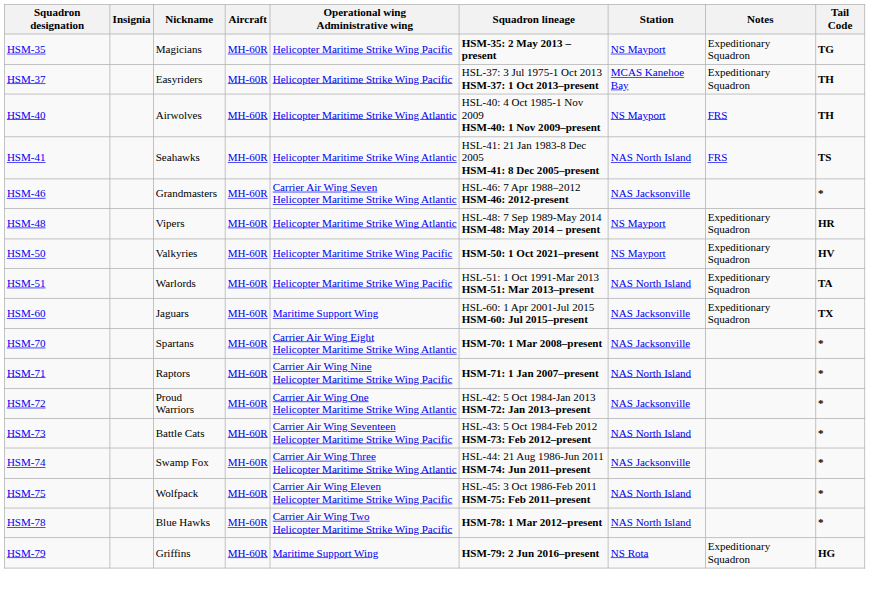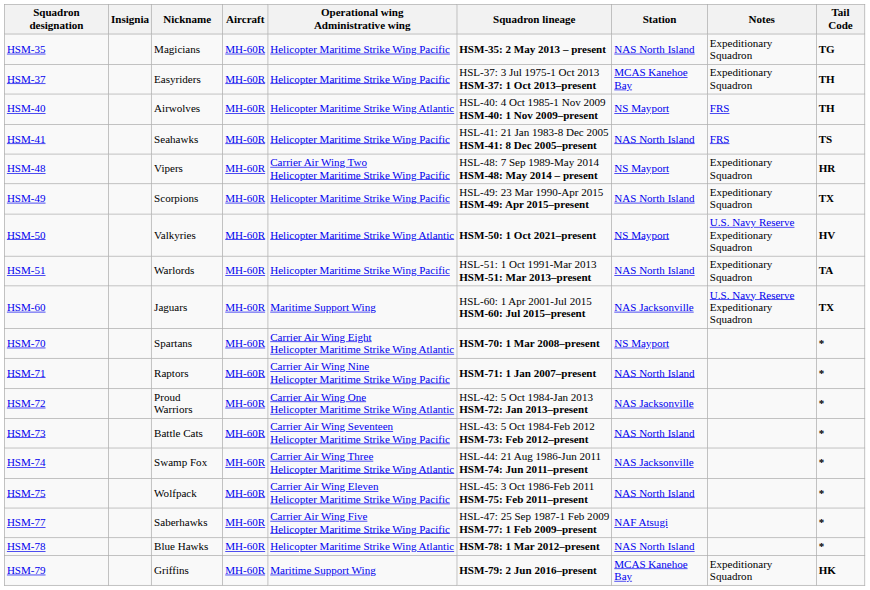 <table class="wikitable sortable">
 <tr>
 <th>Squadron designation</th>
 <th>Insignia</th>
 <th>Nickname</th>
 <th>Aircraft</th>
 <th>Operational wing<br>Administrative wing</th>
 <th>Squadron lineage</th>
 <th>Station</th>
 <th>Notes</th>
 <th>Tail Code</th>
 </tr>
 <tr>
 <td><a href='#'>HSM-35</a></td>
 <td></td>
 <td>Magicians</td>
 <td style="white-space:nowrap;"><a href='#'>MH-60R</a></td>
 <td><a href='#'>Helicopter Maritime Strike Wing Pacific</a></td>
 <td><strong>HSM-35: 2 May 2013 – present</strong></td>
-<td><a href='#'>NS Mayport</a></td>
+<td><a href='#'>NAS North Island</a></td>
 <td>Expeditionary Squadron<br></td>
 <td><strong>TG</strong></td>
 </tr>
 <tr>
 <td><a href='#'>HSM-37</a></td>
 <td></td>
 <td>Easyriders</td>
 <td><a href='#'>MH-60R</a></td>
 <td><a href='#'>Helicopter Maritime Strike Wing Pacific</a></td>
 <td>HSL-37: 3 Jul 1975-1 Oct 2013<br><strong>HSM-37: 1 Oct 2013–present</strong></td>
 <td><a href='#'>MCAS Kanehoe Bay</a></td>
 <td>Expeditionary Squadron</td>
 <td><strong>TH</strong></td>
 </tr>
 <tr>
 <td><a href='#'>HSM-40</a></td>
 <td></td>
 <td>Airwolves</td>
 <td><a href='#'>MH-60R</a></td>
 <td style="white-space:nowrap;"><a href='#'>Helicopter Maritime Strike Wing Atlantic</a></td>
 <td>HSL-40: 4 Oct 1985-1 Nov 2009<br><strong>HSM-40: 1 Nov 2009–present</strong></td>
 <td><a href='#'>NS Mayport</a></td>
 <td><a href='#'>FRS</a></td>
 <td><strong>TH</strong></td>
 </tr>
 <tr>
 <td><a href='#'>HSM-41</a></td>
 <td></td>
 <td>Seahawks</td>
 <td><a href='#'>MH-60R</a></td>
-<td><a href='#'>Helicopter Maritime Strike Wing Atlantic</a></td>
+<td><a href='#'>Helicopter Maritime Strike Wing Pacific</a></td>
 <td>HSL-41: 21 Jan 1983-8 Dec 2005<br><strong>HSM-41: 8 Dec 2005–present</strong></td>
 <td><a href='#'>NAS North Island</a></td>
 <td><a href='#'>FRS</a></td>
 <td><strong>TS</strong></td>
 </tr>
 <tr>
-<td><a href='#'>HSM-46</a></td>
-<td></td>
-<td>Grandmasters</td>
-<td><a href='#'>MH-60R</a></td>
-<td><a href='#'>Carrier Air Wing Seven</a><br><a href='#'>Helicopter Maritime Strike Wing Atlantic</a></td>
-<td>HSL-46: 7 Apr 1988–2012<br><strong>HSM-46: 2012-present</strong></td>
-<td><a href='#'>NAS Jacksonville</a></td>
-<td></td>
-<td><strong>*</strong></td>
-</tr>
-<tr>
 <td><a href='#'>HSM-48</a></td>
 <td></td>
 <td>Vipers</td>
 <td><a href='#'>MH-60R</a></td>
-<td><a href='#'>Helicopter Maritime Strike Wing Atlantic</a></td>
+<td><a href='#'>Carrier Air Wing Two</a><br><a href='#'>Helicopter Maritime Strike Wing Pacific</a></td>
 <td>HSL-48: 7 Sep 1989-May 2014<br><strong>HSM-48: May 2014 – present</strong></td>
 <td><a href='#'>NS Mayport</a></td>
 <td>Expeditionary Squadron</td>
 <td><strong>HR</strong></td>
 </tr>
 <tr>
+<td><a href='#'>HSM-49</a></td>
+<td></td>
+<td>Scorpions</td>
+<td><a href='#'>MH-60R</a></td>
+<td><a href='#'>Helicopter Maritime Strike Wing Pacific</a></td>
+<td>HSL-49: 23 Mar 1990-Apr 2015<br><strong>HSM-49: Apr 2015–present</strong></td>
+<td><a href='#'>NAS North Island</a></td>
+<td>Expeditionary Squadron</td>
+<td><strong>TX</strong></td>
+</tr>
+<tr>
 <td><a href='#'>HSM-50</a></td>
 <td></td>
 <td>Valkyries</td>
 <td><a href='#'>MH-60R</a></td>
-<td><a href='#'>Helicopter Maritime Strike Wing Pacific</a></td>
+<td><a href='#'>Helicopter Maritime Strike Wing Atlantic</a></td>
 <td><strong>HSM-50: 1 Oct 2021–present</strong></td>
 <td><a href='#'>NS Mayport</a></td>
-<td>Expeditionary Squadron</td>
+<td><a href='#'>U.S. Navy Reserve</a><br>Expeditionary Squadron</td>
 <td><strong>HV</strong></td>
 </tr>
 <tr>
 <td><a href='#'>HSM-51</a></td>
 <td></td>
 <td>Warlords</td>
 <td><a href='#'>MH-60R</a></td>
 <td><a href='#'>Helicopter Maritime Strike Wing Pacific</a></td>
 <td>HSL-51: 1 Oct 1991-Mar 2013<br><strong>HSM-51: Mar 2013–present</strong></td>
 <td><a href='#'>NAS North Island</a></td>
 <td>Expeditionary Squadron</td>
 <td><strong>TA</strong></td>
 </tr>
 <tr>
 <td><a href='#'>HSM-60</a></td>
 <td></td>
 <td>Jaguars</td>
 <td><a href='#'>MH-60R</a></td>
 <td><a href='#'>Maritime Support Wing</a></td>
 <td>HSL-60: 1 Apr 2001-Jul 2015<br><strong>HSM-60: Jul 2015–present</strong></td>
 <td><a href='#'>NAS Jacksonville</a></td>
-<td>Expeditionary Squadron</td>
+<td><a href='#'>U.S. Navy Reserve</a><br>Expeditionary Squadron</td>
 <td><strong>TX</strong></td>
 </tr>
 <tr>
 <td><a href='#'>HSM-70</a></td>
 <td></td>
 <td>Spartans</td>
 <td><a href='#'>MH-60R</a></td>
 <td><a href='#'>Carrier Air Wing Eight</a><br><a href='#'>Helicopter Maritime Strike Wing Atlantic</a></td>
 <td><strong>HSM-70: 1 Mar 2008–present</strong></td>
-<td><a href='#'>NAS Jacksonville</a></td>
+<td><a href='#'>NS Mayport</a></td>
 <td></td>
 <td><strong>*</strong></td>
 </tr>
 <tr>
 <td><a href='#'>HSM-71</a></td>
 <td></td>
 <td>Raptors</td>
 <td><a href='#'>MH-60R</a></td>
 <td><a href='#'>Carrier Air Wing Nine</a><br><a href='#'>Helicopter Maritime Strike Wing Pacific</a></td>
 <td><strong>HSM-71: 1 Jan 2007–present</strong></td>
 <td><a href='#'>NAS North Island</a></td>
 <td></td>
 <td><strong>*</strong></td>
 </tr>
 <tr>
 <td><a href='#'>HSM-72</a></td>
 <td></td>
 <td>Proud Warriors</td>
 <td><a href='#'>MH-60R</a></td>
 <td><a href='#'>Carrier Air Wing One</a><br><a href='#'>Helicopter Maritime Strike Wing Atlantic</a></td>
 <td>HSL-42: 5 Oct 1984-Jan 2013<br><strong>HSM-72: Jan 2013–present</strong></td>
 <td><a href='#'>NAS Jacksonville</a></td>
 <td></td>
 <td><strong>*</strong></td>
 </tr>
 <tr>
 <td><a href='#'>HSM-73</a></td>
 <td></td>
 <td>Battle Cats</td>
 <td><a href='#'>MH-60R</a></td>
 <td><a href='#'>Carrier Air Wing Seventeen</a><br><a href='#'>Helicopter Maritime Strike Wing Pacific</a></td>
 <td>HSL-43: 5 Oct 1984-Feb 2012<br><strong>HSM-73: Feb 2012–present</strong></td>
 <td><a href='#'>NAS North Island</a></td>
 <td></td>
 <td><strong>*</strong></td>
 </tr>
 <tr>
 <td><a href='#'>HSM-74</a></td>
 <td></td>
 <td>Swamp Fox</td>
 <td><a href='#'>MH-60R</a></td>
 <td><a href='#'>Carrier Air Wing Three</a><br><a href='#'>Helicopter Maritime Strike Wing Atlantic</a></td>
 <td>HSL-44: 21 Aug 1986-Jun 2011<br><strong>HSM-74: Jun 2011–present</strong></td>
 <td><a href='#'>NAS Jacksonville</a></td>
 <td></td>
 <td><strong>*</strong></td>
 </tr>
 <tr>
 <td><a href='#'>HSM-75</a></td>
 <td></td>
 <td>Wolfpack</td>
 <td><a href='#'>MH-60R</a></td>
 <td><a href='#'>Carrier Air Wing Eleven</a><br><a href='#'>Helicopter Maritime Strike Wing Pacific</a></td>
 <td>HSL-45: 3 Oct 1986-Feb 2011<br><strong>HSM-75: Feb 2011–present</strong></td>
 <td><a href='#'>NAS North Island</a></td>
 <td></td>
 <td><strong>*</strong></td>
 </tr>
 <tr>
+<td><a href='#'>HSM-77</a></td>
+<td></td>
+<td>Saberhawks</td>
+<td><a href='#'>MH-60R</a></td>
+<td><a href='#'>Carrier Air Wing Five</a><br><a href='#'>Helicopter Maritime Strike Wing Pacific</a></td>
+<td style="white-space: nowrap;">HSL-47: 25 Sep 1987-1 Feb 2009<br><strong>HSM-77: 1 Feb 2009–present</strong></td>
+<td><a href='#'>NAF Atsugi</a></td>
+<td></td>
+<td><strong>*</strong></td>
+</tr>
+<tr>
 <td><a href='#'>HSM-78</a></td>
 <td></td>
 <td>Blue Hawks</td>
 <td><a href='#'>MH-60R</a></td>
-<td><a href='#'>Carrier Air Wing Two</a><br><a href='#'>Helicopter Maritime Strike Wing Pacific</a></td>
+<td><a href='#'>Helicopter Maritime Strike Wing Atlantic</a></td>
 <td><strong>HSM-78: 1 Mar 2012–present</strong></td>
 <td><a href='#'>NAS North Island</a></td>
 <td></td>
 <td><strong>*</strong></td>
 </tr>
 <tr>
 <td><a href='#'>HSM-79</a></td>
 <td></td>
 <td>Griffins</td>
 <td><a href='#'>MH-60R</a></td>
 <td><a href='#'>Maritime Support Wing</a></td>
 <td><strong>HSM-79: 2 Jun 2016–present</strong></td>
-<td><a href='#'>NS Rota</a></td>
+<td><a href='#'>MCAS Kanehoe Bay</a></td>
 <td>Expeditionary Squadron</td>
-<td><strong>HG</strong></td>
+<td><strong>HK</strong></td>
 </tr>
 </table>
